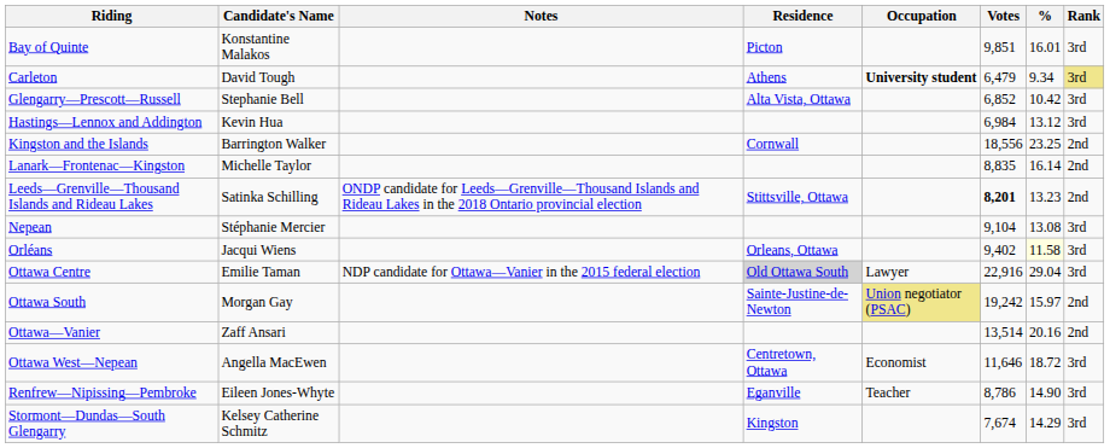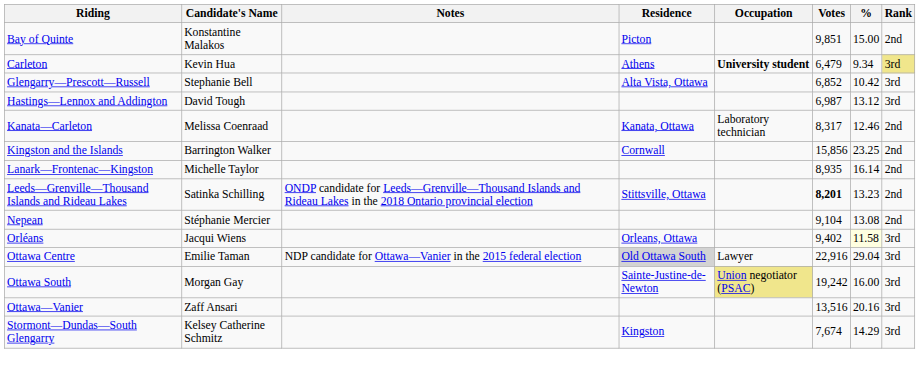 <table class="wikitable sortable">
 <tr>
 <th>Riding<br></th>
 <th>Candidate's Name</th>
 <th>Notes</th>
 <th>Residence</th>
 <th>Occupation</th>
 <th>Votes</th>
 <th>%</th>
 <th>Rank</th>
 </tr>
 <tr>
 <td><a href='#'>Bay of Quinte</a></td>
 <td>Konstantine Malakos</td>
 <td></td>
 <td><a href='#'>Picton</a></td>
 <td></td>
 <td>9,851</td>
-<td>16.01</td>
-<td>3rd</td>
+<td>15.00</td>
+<td>2nd</td>
 </tr>
 <tr>
 <td><a href='#'>Carleton</a></td>
-<td>David Tough</td>
+<td>Kevin Hua</td>
 <td></td>
 <td><a href='#'>Athens</a></td>
 <td><strong>University student</strong></td>
 <td>6,479</td>
 <td>9.34</td>
 <td style="background: khaki;">3rd</td>
 </tr>
 <tr>
 <td><a href='#'>Glengarry—Prescott—Russell</a></td>
 <td>Stephanie Bell</td>
 <td></td>
 <td><a href='#'>Alta Vista, Ottawa</a></td>
 <td></td>
 <td>6,852</td>
 <td>10.42</td>
 <td>3rd</td>
 </tr>
 <tr>
 <td><a href='#'>Hastings—Lennox and Addington</a></td>
-<td>Kevin Hua</td>
+<td>David Tough</td>
 <td></td>
 <td></td>
 <td></td>
-<td>6,984</td>
+<td>6,987</td>
 <td>13.12</td>
 <td>3rd</td>
+</tr>
+<tr>
+<td><a href='#'>Kanata—Carleton</a></td>
+<td>Melissa Coenraad</td>
+<td></td>
+<td><a href='#'>Kanata, Ottawa</a></td>
+<td>Laboratory technician</td>
+<td>8,317</td>
+<td>12.46</td>
+<td>2nd</td>
 </tr>
 <tr>
 <td><a href='#'>Kingston and the Islands</a></td>
 <td>Barrington Walker</td>
 <td></td>
 <td><a href='#'>Cornwall</a></td>
 <td></td>
-<td>18,556</td>
+<td>15,856</td>
 <td>23.25</td>
 <td>2nd</td>
 </tr>
 <tr>
 <td><a href='#'>Lanark—Frontenac—Kingston</a></td>
 <td>Michelle Taylor</td>
 <td></td>
 <td></td>
 <td></td>
-<td>8,835</td>
+<td>8,935</td>
 <td>16.14</td>
 <td>2nd</td>
 </tr>
 <tr>
 <td><a href='#'>Leeds—Grenville—Thousand Islands and Rideau Lakes</a></td>
 <td>Satinka Schilling</td>
 <td><a href='#'>ONDP</a> candidate for <a href='#'>Leeds—Grenville—Thousand Islands and Rideau Lakes</a> in the <a href='#'>2018 Ontario provincial election</a></td>
 <td><a href='#'>Stittsville, Ottawa</a></td>
 <td></td>
 <td><strong>8,201</strong></td>
 <td>13.23</td>
 <td>2nd</td>
 </tr>
 <tr>
 <td><a href='#'>Nepean</a></td>
 <td>Stéphanie Mercier</td>
 <td></td>
 <td></td>
 <td></td>
 <td>9,104</td>
 <td>13.08</td>
-<td>3rd</td>
+<td>2nd</td>
 </tr>
 <tr>
 <td><a href='#'>Orléans</a></td>
 <td>Jacqui Wiens</td>
 <td></td>
 <td><a href='#'>Orleans, Ottawa</a></td>
 <td></td>
 <td>9,402</td>
 <td style="background: lightyellow;">11.58</td>
 <td>3rd</td>
 </tr>
 <tr>
 <td><a href='#'>Ottawa Centre</a></td>
 <td>Emilie Taman</td>
 <td>NDP candidate for <a href='#'>Ottawa—Vanier</a> in the <a href='#'>2015 federal election</a></td>
 <td style="background: lightgrey;"><a href='#'>Old Ottawa South</a></td>
 <td>Lawyer</td>
 <td>22,916</td>
 <td>29.04</td>
 <td>3rd</td>
 </tr>
 <tr>
 <td><a href='#'>Ottawa South</a></td>
 <td>Morgan Gay</td>
 <td></td>
 <td><a href='#'>Sainte-Justine-de-Newton</a></td>
 <td style="background: khaki;"><a href='#'>Union</a> negotiator (<a href='#'>PSAC</a>)</td>
 <td>19,242</td>
-<td>15.97</td>
-<td>2nd</td>
+<td>16.00</td>
+<td>3rd</td>
 </tr>
 <tr>
 <td><a href='#'>Ottawa—Vanier</a></td>
 <td>Zaff Ansari</td>
 <td></td>
 <td></td>
 <td></td>
-<td>13,514</td>
+<td>13,516</td>
 <td>20.16</td>
-<td>2nd</td>
-</tr>
-<tr>
-<td><a href='#'>Ottawa West—Nepean</a></td>
-<td>Angella MacEwen</td>
-<td></td>
-<td><a href='#'>Centretown, Ottawa</a></td>
-<td>Economist</td>
-<td>11,646</td>
-<td>18.72</td>
-<td>3rd</td>
-</tr>
-<tr>
-<td><a href='#'>Renfrew—Nipissing—Pembroke</a></td>
-<td>Eileen Jones-Whyte</td>
-<td></td>
-<td><a href='#'>Eganville</a></td>
-<td>Teacher</td>
-<td>8,786</td>
-<td>14.90</td>
 <td>3rd</td>
 </tr>
 <tr>
 <td><a href='#'>Stormont—Dundas—South Glengarry</a></td>
 <td>Kelsey Catherine Schmitz</td>
 <td></td>
 <td><a href='#'>Kingston</a></td>
 <td></td>
 <td>7,674</td>
 <td>14.29</td>
 <td>3rd</td>
 </tr>
 </table>
